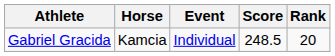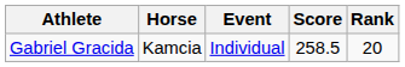 <table class=wikitable style="font-size:90%">
 <tr>
 <th>Athlete</th>
 <th>Horse</th>
 <th>Event</th>
 <th>Score</th>
 <th>Rank</th>
 </tr>
 <tr align=center>
 <td align=left><a href='#'>Gabriel Gracida</a></td>
 <td align=left>Kamcia</td>
 <td align=left><a href='#'>Individual</a></td>
-<td>248.5</td>
+<td>258.5</td>
 <td>20</td>
 </tr>
 </table>
